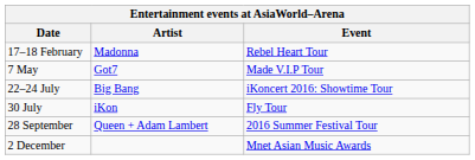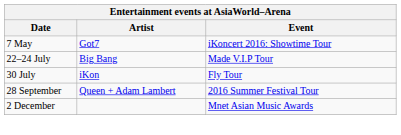 <table class="wikitable">
 <tr>
 <th colspan="3">Entertainment events at AsiaWorld–Arena</th>
 </tr>
 <tr>
 <th width=110>Date</th>
 <th width=200>Artist</th>
 <th width=300>Event</th>
 </tr>
 <tr>
-<td>17–18 February</td>
-<td><a href='#'>Madonna</a></td>
-<td><a href='#'>Rebel Heart Tour</a></td>
-</tr>
-<tr>
 <td>7 May</td>
 <td><a href='#'>Got7</a></td>
-<td><a href='#'>Made V.I.P Tour</a></td>
+<td><a href='#'>iKoncert 2016: Showtime Tour</a></td>
 </tr>
 <tr>
 <td>22–24 July</td>
 <td><a href='#'>Big Bang</a></td>
-<td><a href='#'>iKoncert 2016: Showtime Tour</a></td>
+<td><a href='#'>Made V.I.P Tour</a></td>
 </tr>
 <tr>
 <td>30 July</td>
 <td><a href='#'>iKon</a></td>
 <td><a href='#'>Fly Tour</a></td>
 </tr>
 <tr>
 <td>28 September</td>
 <td><a href='#'>Queen + Adam Lambert</a></td>
 <td><a href='#'>2016 Summer Festival Tour</a></td>
 </tr>
 <tr>
 <td>2 December</td>
 <td></td>
 <td><a href='#'>Mnet Asian Music Awards</a></td>
 </tr>
 </table>
